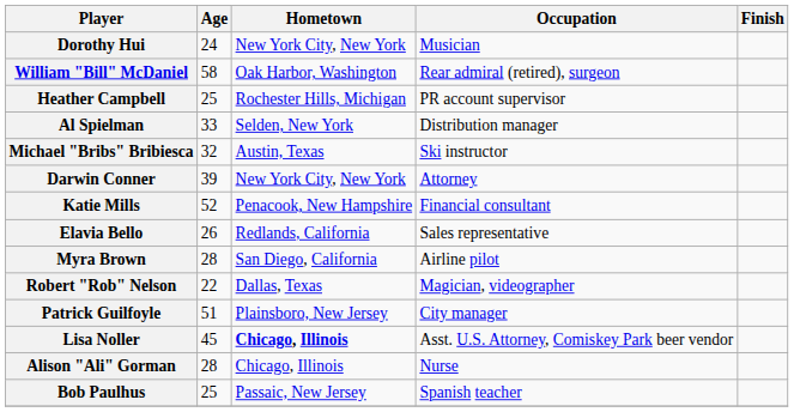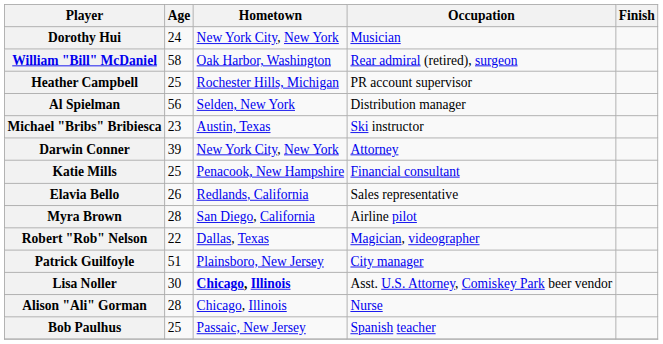 <table class="wikitable sortable" style="font-size: 95%;">
 <tr>
 <th scope="col">Player</th>
 <th scope="col">Age</th>
 <th scope="col" class="unsortable">Hometown</th>
 <th scope="col" class="unsortable">Occupation</th>
 <th scope="col">Finish</th>
 </tr>
 <tr>
 <th scope="row">Dorothy Hui</th>
 <td>24</td>
 <td><a href='#'>New York City</a>, <a href='#'>New York</a></td>
 <td><a href='#'>Musician</a></td>
 <td></td>
 </tr>
 <tr>
 <th scope="row"><a href='#'>William "Bill" McDaniel</a></th>
 <td>58</td>
 <td><a href='#'>Oak Harbor, Washington</a></td>
 <td><a href='#'>Rear admiral</a> (retired), <a href='#'>surgeon</a></td>
 <td></td>
 </tr>
 <tr>
 <th scope="row">Heather Campbell</th>
 <td>25</td>
 <td><a href='#'>Rochester Hills, Michigan</a></td>
 <td>PR account supervisor</td>
 <td></td>
 </tr>
 <tr>
 <th scope="row">Al Spielman</th>
-<td>33</td>
+<td>56</td>
 <td><a href='#'>Selden, New York</a></td>
 <td>Distribution manager</td>
 <td></td>
 </tr>
 <tr>
 <th scope="row">Michael "Bribs" Bribiesca</th>
-<td>32</td>
+<td>23</td>
 <td><a href='#'>Austin, Texas</a></td>
 <td><a href='#'>Ski</a> instructor</td>
 <td></td>
 </tr>
 <tr>
 <th scope="row">Darwin Conner</th>
 <td>39</td>
 <td><a href='#'>New York City</a>, <a href='#'>New York</a></td>
 <td><a href='#'>Attorney</a></td>
 <td></td>
 </tr>
 <tr>
 <th scope="row">Katie Mills</th>
-<td>52</td>
+<td>25</td>
 <td><a href='#'>Penacook, New Hampshire</a></td>
 <td><a href='#'>Financial consultant</a></td>
 <td></td>
 </tr>
 <tr>
 <th scope="row">Elavia Bello</th>
 <td>26</td>
 <td><a href='#'>Redlands, California</a></td>
 <td>Sales representative</td>
 <td></td>
 </tr>
 <tr>
 <th scope="row">Myra Brown</th>
 <td>28</td>
 <td><a href='#'>San Diego</a>, <a href='#'>California</a></td>
 <td>Airline <a href='#'>pilot</a></td>
 <td></td>
 </tr>
 <tr>
 <th scope="row">Robert "Rob" Nelson</th>
 <td>22</td>
 <td><a href='#'>Dallas</a>, <a href='#'>Texas</a></td>
 <td><a href='#'>Magician</a>, <a href='#'>videographer</a></td>
 <td></td>
 </tr>
 <tr>
 <th scope="row">Patrick Guilfoyle</th>
 <td>51</td>
 <td><a href='#'>Plainsboro, New Jersey</a></td>
 <td><a href='#'>City manager</a></td>
 <td></td>
 </tr>
 <tr>
 <th scope="row">Lisa Noller</th>
-<td>45</td>
+<td>30</td>
 <td><strong><a href='#'>Chicago</a>, <a href='#'>Illinois</a></strong></td>
 <td>Asst. <a href='#'>U.S. Attorney</a>, <a href='#'>Comiskey Park</a> beer vendor</td>
 <td></td>
 </tr>
 <tr>
 <th scope="row">Alison "Ali" Gorman</th>
 <td>28</td>
 <td><a href='#'>Chicago</a>, <a href='#'>Illinois</a></td>
 <td><a href='#'>Nurse</a></td>
 <td></td>
 </tr>
 <tr>
 <th scope="row">Bob Paulhus</th>
 <td>25</td>
 <td><a href='#'>Passaic, New Jersey</a></td>
 <td><a href='#'>Spanish</a> <a href='#'>teacher</a></td>
 <td></td>
 </tr>
 <tr>
 </tr>
 </table>
